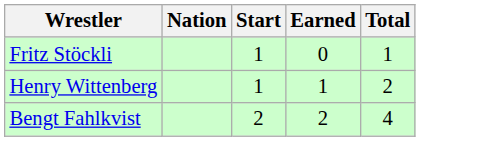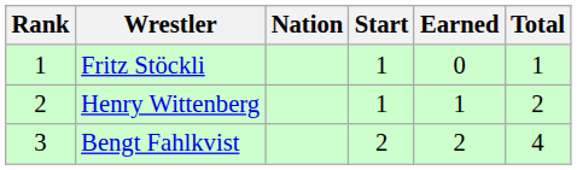 <table class="wikitable sortable" style="text-align:center;">
 <tr>
+<th>Rank</th>
 <th>Wrestler</th>
 <th>Nation</th>
 <th>Start</th>
 <th>Earned</th>
 <th>Total</th>
 </tr>
 <tr style="background:#cfc;">
+<td>1</td>
 <td align=left><a href='#'>Fritz Stöckli</a></td>
 <td align=left></td>
 <td>1</td>
 <td>0</td>
 <td>1</td>
 </tr>
 <tr style="background:#cfc;">
+<td>2</td>
 <td align=left><a href='#'>Henry Wittenberg</a></td>
 <td align=left></td>
 <td>1</td>
 <td>1</td>
 <td>2</td>
 </tr>
 <tr style="background:#cfc;">
+<td>3</td>
 <td align=left><a href='#'>Bengt Fahlkvist</a></td>
 <td align=left></td>
 <td>2</td>
 <td>2</td>
 <td>4</td>
 </tr>
 </table>
